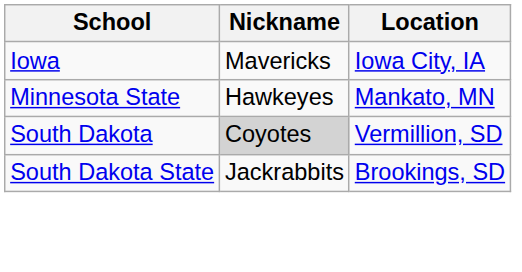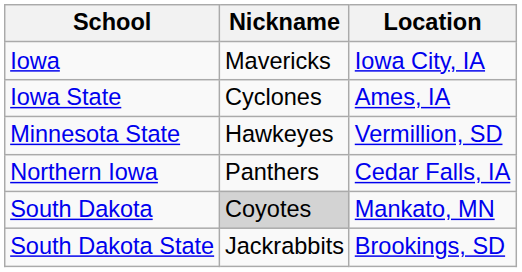 <table class="wikitable sortable">
 <tr>
 <th>School</th>
 <th>Nickname</th>
 <th>Location</th>
 </tr>
 <tr>
 <td><a href='#'>Iowa</a></td>
 <td>Mavericks</td>
 <td><a href='#'>Iowa City, IA</a></td>
 </tr>
 <tr>
+<td><a href='#'>Iowa State</a></td>
+<td>Cyclones</td>
+<td><a href='#'>Ames, IA</a></td>
+</tr>
+<tr>
 <td><a href='#'>Minnesota State</a></td>
 <td>Hawkeyes</td>
-<td><a href='#'>Mankato, MN</a></td>
+<td><a href='#'>Vermillion, SD</a></td>
+</tr>
+<tr>
+<td><a href='#'>Northern Iowa</a></td>
+<td>Panthers</td>
+<td><a href='#'>Cedar Falls, IA</a></td>
 </tr>
 <tr>
 <td><a href='#'>South Dakota</a></td>
 <td style="background: lightgrey;">Coyotes</td>
-<td><a href='#'>Vermillion, SD</a></td>
+<td><a href='#'>Mankato, MN</a></td>
 </tr>
 <tr>
 <td><a href='#'>South Dakota State</a></td>
 <td>Jackrabbits</td>
 <td><a href='#'>Brookings, SD</a></td>
 </tr>
 </table>
